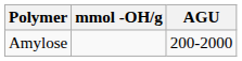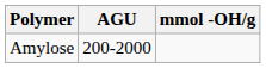 <table class="wikitable">
 <tr>
 <th>Polymer</th>
+<th>AGU</th>
 <th>mmol -OH/g</th>
-<th>AGU</th>
 </tr>
 <tr>
 <td>Amylose</td>
+<td>200-2000</td>
 <td></td>
-<td>200-2000</td>
 </tr>
 </table>
